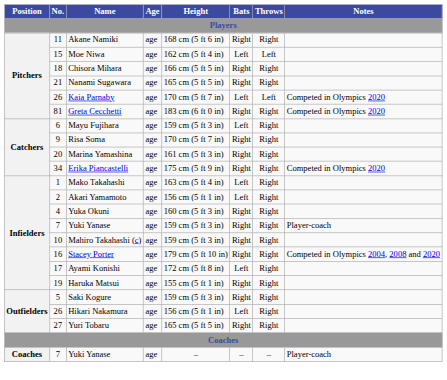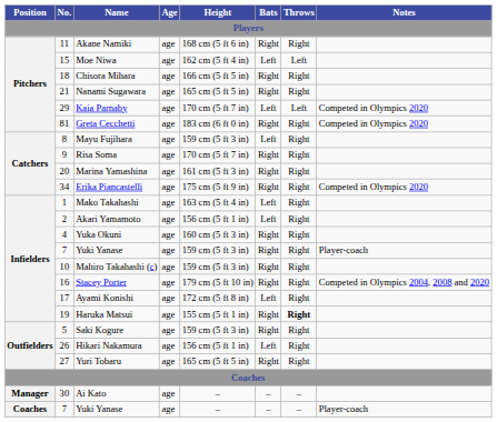 <table class="wikitable" style="font-size:smaller">
 <tr>
 <th style="background-color:#3B4A9F; color:#FFFFFF;">Position</th>
 <th style="background-color:#3B4A9F; color:#FFFFFF;">No.</th>
 <th style="background-color:#3B4A9F; color:#FFFFFF;">Name</th>
 <th style="background-color:#3B4A9F; color:#FFFFFF;">Age</th>
 <th style="background-color:#3B4A9F; color:#FFFFFF;">Height</th>
 <th style="background-color:#3B4A9F; color:#FFFFFF;">Bats</th>
 <th style="background-color:#3B4A9F; color:#FFFFFF;">Throws</th>
 <th style="background-color:#3B4A9F; color:#FFFFFF;">Notes</th>
 </tr>
 <tr>
 <th colspan="8" style="background-color:#999999; color:#3B4A9F;">Players</th>
 </tr>
 <tr>
 <th rowspan="6">Pitchers</th>
 <td align="center">11</td>
 <td> Akane Namiki</td>
 <td>age </td>
 <td>168 cm (5 ft 6 in)</td>
 <td align="center">Right</td>
 <td align="center">Right</td>
 <td></td>
 </tr>
 <tr>
 <td align="center">15</td>
 <td> Moe Niwa</td>
 <td>age </td>
 <td>162 cm (5 ft 4 in)</td>
 <td align="center">Left</td>
 <td align="center">Left</td>
 <td></td>
 </tr>
 <tr>
 <td align="center">18</td>
 <td> Chisora Mihara</td>
 <td>age </td>
 <td>166 cm (5 ft 5 in)</td>
 <td align="center">Right</td>
 <td align="center">Right</td>
 <td></td>
 </tr>
 <tr>
 <td align="center">21</td>
 <td> Nanami Sugawara</td>
 <td>age </td>
 <td>165 cm (5 ft 5 in)</td>
 <td align="center">Right</td>
 <td align="center">Right</td>
 <td></td>
 </tr>
 <tr>
-<td align="center">26</td>
+<td align="center">29</td>
 <td> <a href='#'>Kaia Parnaby</a></td>
 <td>age </td>
 <td>170 cm (5 ft 7 in)</td>
 <td align="center">Left</td>
 <td align="center">Left</td>
 <td>Competed in Olympics <a href='#'>2020</a></td>
 </tr>
 <tr>
 <td align="center">81</td>
 <td> <a href='#'>Greta Cecchetti</a></td>
 <td>age </td>
 <td>183 cm (6 ft 0 in)</td>
 <td align="center">Right</td>
 <td align="center">Right</td>
 <td>Competed in Olympics <a href='#'>2020</a></td>
 </tr>
 <tr>
 <th rowspan="4">Catchers</th>
-<td align="center">6</td>
+<td align="center">8</td>
 <td> Mayu Fujihara</td>
 <td>age </td>
 <td>159 cm (5 ft 3 in)</td>
 <td align="center">Left</td>
 <td align="center">Right</td>
 <td></td>
 </tr>
 <tr>
 <td align="center">9</td>
 <td> Risa Soma</td>
 <td>age </td>
 <td>170 cm (5 ft 7 in)</td>
 <td align="center">Right</td>
 <td align="center">Right</td>
 <td></td>
 </tr>
 <tr>
 <td align="center">20</td>
 <td> Marina Yamashina</td>
 <td>age </td>
 <td>161 cm (5 ft 3 in)</td>
 <td align="center">Right</td>
 <td align="center">Right</td>
 <td></td>
 </tr>
 <tr>
 <td align="center">34</td>
 <td> <a href='#'>Erika Piancastelli</a></td>
 <td>age </td>
 <td>175 cm (5 ft 9 in)</td>
 <td align="center">Right</td>
 <td align="center">Right</td>
 <td>Competed in Olympics <a href='#'>2020</a></td>
 </tr>
 <tr>
 <th rowspan="8">Infielders</th>
 <td align="center">1</td>
 <td> Mako Takahashi</td>
 <td>age </td>
 <td>163 cm (5 ft 4 in)</td>
 <td align="center">Left</td>
 <td align="center">Right</td>
 <td></td>
 </tr>
 <tr>
 <td align="center">2</td>
 <td> Akari Yamamoto</td>
 <td>age </td>
 <td>156 cm (5 ft 1 in)</td>
 <td align="center">Left</td>
 <td align="center">Right</td>
 <td></td>
 </tr>
 <tr>
 <td align="center">4</td>
 <td> Yuka Okuni</td>
 <td>age </td>
 <td>160 cm (5 ft 3 in)</td>
 <td align="center">Right</td>
 <td align="center">Right</td>
 <td></td>
 </tr>
 <tr>
 <td align="center">7</td>
 <td> Yuki Yanase</td>
 <td>age </td>
 <td>159 cm (5 ft 3 in)</td>
 <td align="center">Right</td>
 <td align="center">Right</td>
 <td>Player-coach</td>
 </tr>
 <tr>
 <td align="center">10</td>
 <td> Mahiro Takahashi (<a href='#'>c</a>)</td>
 <td>age </td>
 <td>159 cm (5 ft 3 in)</td>
 <td align="center">Right</td>
 <td align="center">Right</td>
 <td></td>
 </tr>
 <tr>
 <td align="center">16</td>
 <td> <a href='#'>Stacey Porter</a></td>
 <td>age </td>
 <td>179 cm (5 ft 10 in)</td>
 <td align="center">Right</td>
 <td align="center">Right</td>
 <td>Competed in Olympics <a href='#'>2004</a>, <a href='#'>2008</a> and <a href='#'>2020</a></td>
 </tr>
 <tr>
 <td align="center">17</td>
 <td> Ayami Konishi</td>
 <td>age </td>
 <td>172 cm (5 ft 8 in)</td>
 <td align="center">Left</td>
 <td align="center">Right</td>
 <td></td>
 </tr>
 <tr>
 <td align="center">19</td>
 <td> Haruka Matsui</td>
 <td>age </td>
 <td>155 cm (5 ft 1 in)</td>
 <td align="center">Right</td>
-<td align="center">Right</td>
+<td align="center"><strong>Right</strong></td>
 <td></td>
 </tr>
 <tr>
 <th rowspan="3">Outfielders</th>
 <td align="center">5</td>
 <td> Saki Kogure</td>
 <td>age </td>
 <td>159 cm (5 ft 3 in)</td>
 <td align="center">Right</td>
 <td align="center">Right</td>
 <td></td>
 </tr>
 <tr>
 <td align="center">26</td>
 <td> Hikari Nakamura</td>
 <td>age </td>
 <td>156 cm (5 ft 1 in)</td>
 <td align="center">Left</td>
 <td align="center">Right</td>
 <td></td>
 </tr>
 <tr>
 <td align="center">27</td>
 <td> Yuri Tobaru</td>
 <td>age </td>
 <td>165 cm (5 ft 5 in)</td>
 <td align="center">Right</td>
 <td align="center">Right</td>
 <td></td>
 </tr>
 <tr>
 <th colspan="8" style="background-color:#999999; color:#3B4A9F;">Coaches</th>
 </tr>
 <tr>
+<th rowspan="1">Manager</th>
+<td align="center">30</td>
+<td> Ai Kato</td>
+<td>age </td>
+<td align="center">–</td>
+<td align="center">–</td>
+<td align="center">–</td>
+<td></td>
+</tr>
+<tr>
 <th rowspan="1">Coaches</th>
 <td align="center">7</td>
 <td> Yuki Yanase</td>
 <td>age </td>
 <td align="center">–</td>
 <td align="center">–</td>
 <td align="center">–</td>
 <td>Player-coach</td>
 </tr>
 </table>
